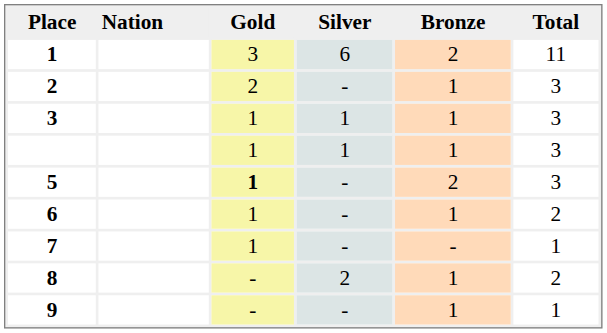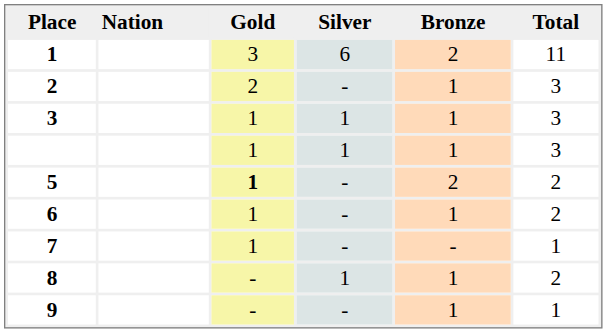 <table style="border-style:solid;border-width:1px;border-color:#808080;background-color:#EFEFEF" cellspacing="2" cellpadding="2" width="450px">
 <tr bgcolor="#EFEFEF">
 <th align="center">Place</th>
 <th align="left">Nation</th>
 <th align="center">Gold</th>
 <th align="center">Silver</th>
 <th align="center">Bronze</th>
 <th align="center">Total</th>
 </tr>
 <tr align="center" valign="top" bgcolor="#FFFFFF">
 <th>1</th>
 <td align="left"></td>
 <td style="background:#F7F6A8;">3</td>
 <td style="background:#DCE5E5;">6</td>
 <td style="background:#FFDAB9;">2</td>
 <td>11</td>
 </tr>
 <tr align="center" valign="top" bgcolor="#FFFFFF">
 <th>2</th>
 <td align="left"></td>
 <td style="background:#F7F6A8;">2</td>
 <td style="background:#DCE5E5;">-</td>
 <td style="background:#FFDAB9;">1</td>
 <td>3</td>
 </tr>
 <tr align="center" valign="top" bgcolor="#FFFFFF">
 <th>3</th>
 <td align="left"></td>
 <td style="background:#F7F6A8;">1</td>
 <td style="background:#DCE5E5;">1</td>
 <td style="background:#FFDAB9;">1</td>
 <td>3</td>
 </tr>
 <tr align="center" valign="top" bgcolor="#FFFFFF">
 <th></th>
 <td align="left"></td>
 <td style="background:#F7F6A8;">1</td>
 <td style="background:#DCE5E5;">1</td>
 <td style="background:#FFDAB9;">1</td>
 <td>3</td>
 </tr>
 <tr align="center" valign="top" bgcolor="#FFFFFF">
 <th>5</th>
 <td align="left"></td>
 <td style="background:#F7F6A8;"><strong>1</strong></td>
 <td style="background:#DCE5E5;">-</td>
 <td style="background:#FFDAB9;">2</td>
-<td>3</td>
+<td>2</td>
 </tr>
 <tr align="center" valign="top" bgcolor="#FFFFFF">
 <th>6</th>
 <td align="left"></td>
 <td style="background:#F7F6A8;">1</td>
 <td style="background:#DCE5E5;">-</td>
 <td style="background:#FFDAB9;">1</td>
 <td>2</td>
 </tr>
 <tr align="center" valign="top" bgcolor="#FFFFFF">
 <th>7</th>
 <td align="left"></td>
 <td style="background:#F7F6A8;">1</td>
 <td style="background:#DCE5E5;">-</td>
 <td style="background:#FFDAB9;">-</td>
 <td>1</td>
 </tr>
 <tr align="center" valign="top" bgcolor="#FFFFFF">
 <th>8</th>
 <td align="left"></td>
 <td style="background:#F7F6A8;">-</td>
-<td style="background:#DCE5E5;">2</td>
+<td style="background:#DCE5E5;">1</td>
 <td style="background:#FFDAB9;">1</td>
 <td>2</td>
 </tr>
 <tr align="center" valign="top" bgcolor="#FFFFFF">
 <th>9</th>
 <td align="left"></td>
 <td style="background:#F7F6A8;">-</td>
 <td style="background:#DCE5E5;">-</td>
 <td style="background:#FFDAB9;">1</td>
 <td>1</td>
 </tr>
 </table>
